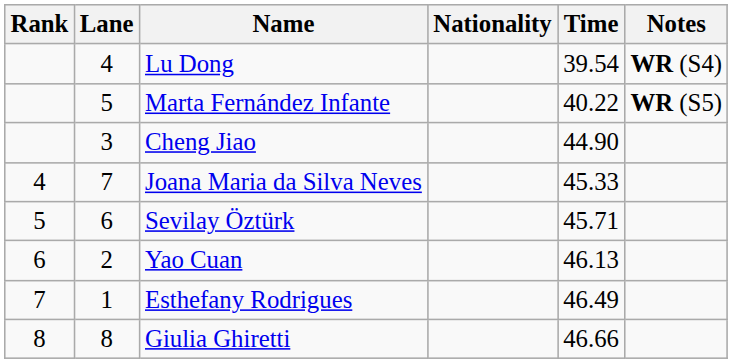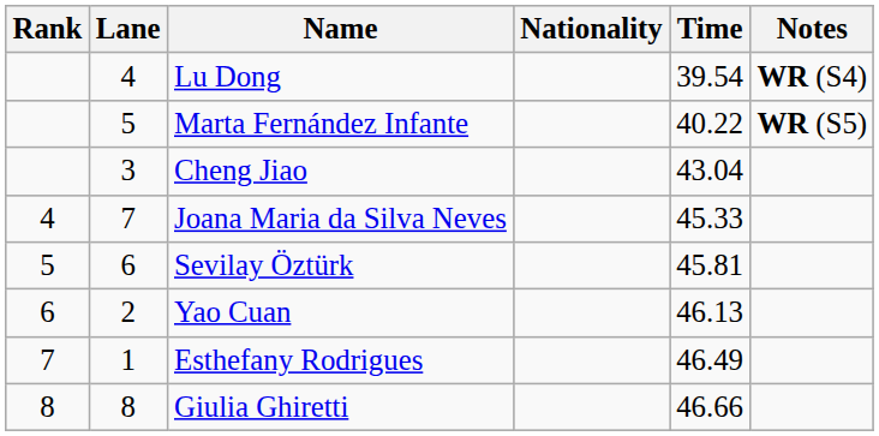 <table class="wikitable sortable" style="text-align:center">
 <tr>
 <th>Rank</th>
 <th>Lane</th>
 <th>Name</th>
 <th>Nationality</th>
 <th>Time</th>
 <th>Notes</th>
 </tr>
 <tr>
 <td></td>
 <td>4</td>
 <td align="left"><a href='#'>Lu Dong</a></td>
 <td align="left"></td>
 <td>39.54</td>
 <td><strong>WR</strong> (S4)</td>
 </tr>
 <tr>
 <td></td>
 <td>5</td>
 <td align="left"><a href='#'>Marta Fernández Infante</a></td>
 <td align="left"></td>
 <td>40.22</td>
 <td><strong>WR</strong> (S5)</td>
 </tr>
 <tr>
 <td></td>
 <td>3</td>
 <td align="left"><a href='#'>Cheng Jiao</a></td>
 <td align="left"></td>
-<td>44.90</td>
+<td>43.04</td>
 <td></td>
 </tr>
 <tr>
 <td>4</td>
 <td>7</td>
 <td align="left"><a href='#'>Joana Maria da Silva Neves</a></td>
 <td align="left"></td>
 <td>45.33</td>
 <td></td>
 </tr>
 <tr>
 <td>5</td>
 <td>6</td>
 <td align="left"><a href='#'>Sevilay Öztürk</a></td>
 <td align="left"></td>
-<td>45.71</td>
+<td>45.81</td>
 <td></td>
 </tr>
 <tr>
 <td>6</td>
 <td>2</td>
 <td align="left"><a href='#'>Yao Cuan</a></td>
 <td align="left"></td>
 <td>46.13</td>
 <td></td>
 </tr>
 <tr>
 <td>7</td>
 <td>1</td>
 <td align="left"><a href='#'>Esthefany Rodrigues</a></td>
 <td align="left"></td>
 <td>46.49</td>
 <td></td>
 </tr>
 <tr>
 <td>8</td>
 <td>8</td>
 <td align="left"><a href='#'>Giulia Ghiretti</a></td>
 <td align="left"></td>
 <td>46.66</td>
 <td></td>
 </tr>
 </table>
